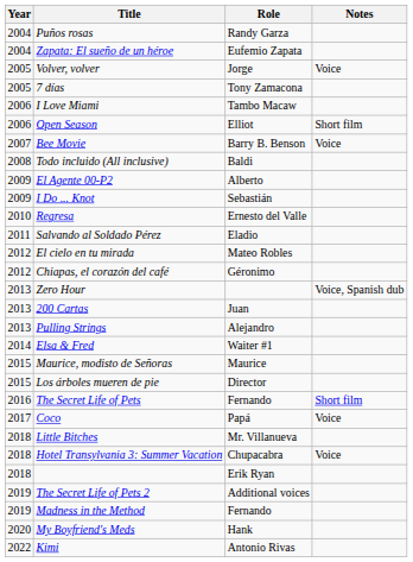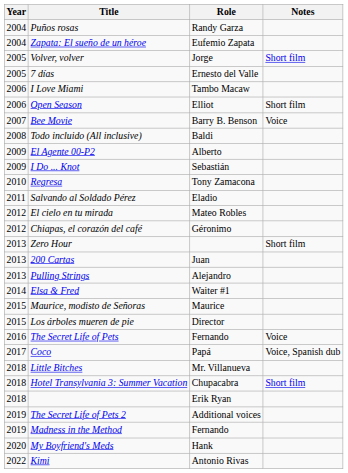 <table class="wikitable sortable">
 <tr>
 <th>Year</th>
 <th>Title</th>
 <th>Role</th>
 <th>Notes</th>
 </tr>
 <tr>
 <td>2004</td>
 <td><em>Puños rosas</em></td>
 <td>Randy Garza</td>
 <td></td>
 </tr>
 <tr>
 <td>2004</td>
 <td><em><a href='#'>Zapata: El sueño de un héroe</a></em></td>
 <td>Eufemio Zapata</td>
 <td></td>
 </tr>
 <tr>
 <td>2005</td>
 <td><em>Volver, volver</em></td>
 <td>Jorge</td>
-<td>Voice</td>
+<td><a href='#'>Short film</a></td>
 </tr>
 <tr>
 <td>2005</td>
 <td><em>7 días</em></td>
-<td>Tony Zamacona</td>
+<td>Ernesto del Valle</td>
 <td></td>
 </tr>
 <tr>
 <td>2006</td>
 <td><em>I Love Miami</em></td>
 <td>Tambo Macaw</td>
 <td></td>
 </tr>
 <tr>
 <td>2006</td>
 <td><em><a href='#'>Open Season</a></em></td>
 <td>Elliot</td>
 <td>Short film</td>
 </tr>
 <tr>
 <td>2007</td>
 <td><em><a href='#'>Bee Movie</a></em></td>
 <td>Barry B. Benson</td>
 <td>Voice</td>
 </tr>
 <tr>
 <td>2008</td>
 <td><em>Todo incluido (All inclusive)</em></td>
 <td>Baldi</td>
 <td></td>
 </tr>
 <tr>
 <td>2009</td>
 <td><em><a href='#'>El Agente 00-P2</a></em></td>
 <td>Alberto</td>
 <td></td>
 </tr>
 <tr>
 <td>2009</td>
 <td><em><a href='#'>I Do ... Knot</a></em></td>
 <td>Sebastián</td>
 <td></td>
 </tr>
 <tr>
 <td>2010</td>
 <td><em><a href='#'>Regresa</a></em></td>
-<td>Ernesto del Valle</td>
+<td>Tony Zamacona</td>
 <td></td>
 </tr>
 <tr>
 <td>2011</td>
 <td><em>Salvando al Soldado Pérez</em></td>
 <td>Eladio</td>
 <td></td>
 </tr>
 <tr>
 <td>2012</td>
 <td><em>El cielo en tu mirada</em></td>
 <td>Mateo Robles</td>
 <td></td>
 </tr>
 <tr>
 <td>2012</td>
 <td><em>Chiapas, el corazón del café</em></td>
 <td>Géronimo</td>
 <td></td>
 </tr>
 <tr>
 <td>2013</td>
 <td><em>Zero Hour</em></td>
 <td></td>
-<td>Voice, Spanish dub</td>
+<td>Short film</td>
 </tr>
 <tr>
 <td>2013</td>
 <td><em><a href='#'>200 Cartas</a></em></td>
 <td>Juan</td>
 <td></td>
 </tr>
 <tr>
 <td>2013</td>
 <td><em><a href='#'>Pulling Strings</a></em></td>
 <td>Alejandro</td>
 <td></td>
 </tr>
 <tr>
 <td>2014</td>
 <td><em><a href='#'>Elsa & Fred</a></em></td>
 <td>Waiter #1</td>
 <td></td>
 </tr>
 <tr>
 <td>2015</td>
 <td><em>Maurice, modisto de Señoras</em></td>
 <td>Maurice</td>
 <td></td>
 </tr>
 <tr>
 <td>2015</td>
 <td><em>Los árboles mueren de pie</em></td>
 <td>Director</td>
 <td></td>
 </tr>
 <tr>
 <td>2016</td>
 <td><em><a href='#'>The Secret Life of Pets</a></em></td>
 <td>Fernando</td>
-<td><a href='#'>Short film</a></td>
+<td>Voice</td>
 </tr>
 <tr>
 <td>2017</td>
 <td><em><a href='#'>Coco</a></em></td>
 <td>Papá</td>
-<td>Voice</td>
+<td>Voice, Spanish dub</td>
 </tr>
 <tr>
 <td>2018</td>
 <td><em><a href='#'>Little Bitches</a></em></td>
 <td>Mr. Villanueva</td>
 <td></td>
 </tr>
 <tr>
 <td>2018</td>
 <td><em><a href='#'>Hotel Transylvania 3: Summer Vacation</a></em></td>
 <td>Chupacabra</td>
-<td>Voice</td>
+<td><a href='#'>Short film</a></td>
 </tr>
 <tr>
 <td>2018</td>
 <td><em></em></td>
 <td>Erik Ryan</td>
 <td></td>
 </tr>
 <tr>
 <td>2019</td>
 <td><em><a href='#'>The Secret Life of Pets 2</a></em></td>
 <td>Additional voices</td>
 <td></td>
 </tr>
 <tr>
 <td>2019</td>
 <td><em><a href='#'>Madness in the Method</a></em></td>
 <td>Fernando</td>
 <td></td>
 </tr>
 <tr>
 <td>2020</td>
 <td><em><a href='#'>My Boyfriend's Meds</a></em></td>
 <td>Hank</td>
 <td></td>
 </tr>
 <tr>
 <td>2022</td>
 <td><em><a href='#'>Kimi</a></em></td>
 <td>Antonio Rivas</td>
 <td></td>
 </tr>
 </table>
